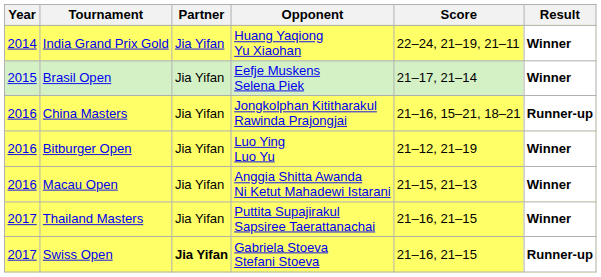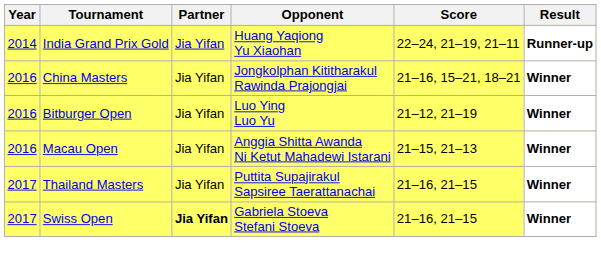 <table class="sortable wikitable" style="font-size: 90%">
 <tr>
 <th>Year</th>
 <th>Tournament</th>
 <th>Partner</th>
 <th>Opponent</th>
 <th>Score</th>
 <th>Result</th>
 </tr>
 <tr style="background:#FFFF67">
 <td align="center"><a href='#'>2014</a></td>
 <td align="left"><a href='#'>India Grand Prix Gold</a></td>
 <td align="left"> <a href='#'>Jia Yifan</a></td>
 <td align="left"> <a href='#'>Huang Yaqiong</a><br> <a href='#'>Yu Xiaohan</a></td>
 <td align="left">22–24, 21–19, 21–11</td>
-<td style="text-align:left; background:white"> <strong>Winner</strong></td>
-</tr>
-<tr style="background:#D4F1C5">
-<td align="center"><a href='#'>2015</a></td>
-<td align="left"><a href='#'>Brasil Open</a></td>
-<td align="left"> Jia Yifan</td>
-<td align="left"> <a href='#'>Eefje Muskens</a><br> <a href='#'>Selena Piek</a></td>
-<td align="left">21–17, 21–14</td>
-<td style="text-align:left; background:white"> <strong>Winner</strong></td>
+<td style="text-align:left; background:white"> <strong>Runner-up</strong></td>
 </tr>
 <tr style="background:#FFFF67">
 <td align="center"><a href='#'>2016</a></td>
 <td align="left"><a href='#'>China Masters</a></td>
 <td align="left"> Jia Yifan</td>
 <td align="left"> <a href='#'>Jongkolphan Kititharakul</a><br> <a href='#'>Rawinda Prajongjai</a></td>
 <td align="left">21–16, 15–21, 18–21</td>
-<td style="text-align:left; background:white"> <strong>Runner-up</strong></td>
+<td style="text-align:left; background:white"> <strong>Winner</strong></td>
 </tr>
 <tr style="background:#FFFF67">
 <td align="center"><a href='#'>2016</a></td>
 <td align="left"><a href='#'>Bitburger Open</a></td>
 <td align="left"> Jia Yifan</td>
 <td align="left"> <a href='#'>Luo Ying</a><br> <a href='#'>Luo Yu</a></td>
 <td align="left">21–12, 21–19</td>
 <td style="text-align:left; background:white"> <strong>Winner</strong></td>
 </tr>
 <tr style="background:#FFFF67">
 <td align="center"><a href='#'>2016</a></td>
 <td align="left"><a href='#'>Macau Open</a></td>
 <td align="left"> Jia Yifan</td>
 <td align="left"> <a href='#'>Anggia Shitta Awanda</a><br> <a href='#'>Ni Ketut Mahadewi Istarani</a></td>
 <td align="left">21–15, 21–13</td>
 <td style="text-align:left; background:white"> <strong>Winner</strong></td>
 </tr>
 <tr style="background:#FFFF67">
 <td align="center"><a href='#'>2017</a></td>
 <td align="left"><a href='#'>Thailand Masters</a></td>
 <td align="left"> Jia Yifan</td>
 <td align="left"> <a href='#'>Puttita Supajirakul</a><br> <a href='#'>Sapsiree Taerattanachai</a></td>
 <td align="left">21–16, 21–15</td>
 <td style="text-align:left; background:white"> <strong>Winner</strong></td>
 </tr>
 <tr style="background:#FFFF67">
 <td align="center"><a href='#'>2017</a></td>
 <td align="left"><a href='#'>Swiss Open</a></td>
 <td align="left"><strong> Jia Yifan</strong></td>
 <td align="left"> <a href='#'>Gabriela Stoeva</a><br> <a href='#'>Stefani Stoeva</a></td>
 <td align="left">21–16, 21–15</td>
-<td style="text-align:left; background:white"> <strong>Runner-up</strong></td>
+<td style="text-align:left; background:white"> <strong>Winner</strong></td>
 </tr>
 </table>
